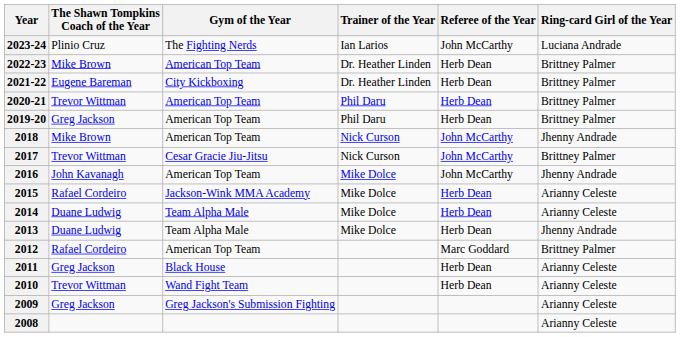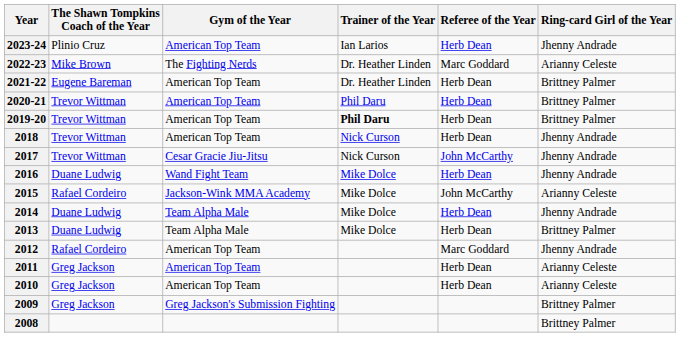 <table class="wikitable">
 <tr>
 <th>Year</th>
 <th>The Shawn Tompkins<br>Coach of the Year</th>
 <th>Gym of the Year</th>
 <th>Trainer of the Year</th>
 <th>Referee of the Year</th>
 <th>Ring-card Girl of the Year</th>
 </tr>
 <tr>
 <th>2023-24</th>
 <td> Plinio Cruz</td>
-<td> The <a href='#'>Fighting Nerds</a></td>
+<td> <a href='#'>American Top Team</a></td>
 <td> Ian Larios</td>
-<td> John McCarthy</td>
-<td> Luciana Andrade</td>
+<td> <a href='#'>Herb Dean</a></td>
+<td> Jhenny Andrade</td>
 </tr>
 <tr>
 <th>2022-23</th>
 <td> <a href='#'>Mike Brown</a></td>
-<td> <a href='#'>American Top Team</a></td>
+<td> The <a href='#'>Fighting Nerds</a></td>
 <td> Dr. Heather Linden</td>
-<td> Herb Dean</td>
-<td> Brittney Palmer</td>
+<td> Marc Goddard</td>
+<td> Arianny Celeste</td>
 </tr>
 <tr>
 <th>2021-22</th>
 <td> <a href='#'>Eugene Bareman</a></td>
-<td> <a href='#'>City Kickboxing</a></td>
+<td> American Top Team</td>
 <td> Dr. Heather Linden</td>
 <td> Herb Dean</td>
 <td> Brittney Palmer</td>
 </tr>
 <tr>
 <th>2020-21</th>
 <td> <a href='#'>Trevor Wittman</a></td>
 <td> <a href='#'>American Top Team</a></td>
 <td> <a href='#'>Phil Daru</a></td>
 <td> <a href='#'>Herb Dean</a></td>
 <td> Brittney Palmer</td>
 </tr>
 <tr>
 <th>2019-20</th>
-<td> <a href='#'>Greg Jackson</a></td>
+<td> <a href='#'>Trevor Wittman</a></td>
 <td> American Top Team</td>
-<td> Phil Daru</td>
+<td><strong> Phil Daru</strong></td>
 <td> Herb Dean</td>
 <td> Brittney Palmer</td>
 </tr>
 <tr>
 <th>2018</th>
-<td> <a href='#'>Mike Brown</a></td>
+<td> <a href='#'>Trevor Wittman</a></td>
 <td> American Top Team</td>
 <td> <a href='#'>Nick Curson</a></td>
-<td> <a href='#'>John McCarthy</a></td>
+<td> Herb Dean</td>
 <td> Jhenny Andrade</td>
 </tr>
 <tr>
 <th>2017</th>
 <td> <a href='#'>Trevor Wittman</a></td>
 <td> <a href='#'>Cesar Gracie Jiu-Jitsu</a></td>
 <td> Nick Curson</td>
 <td> <a href='#'>John McCarthy</a></td>
-<td> Brittney Palmer</td>
+<td> Jhenny Andrade</td>
 </tr>
 <tr>
 <th>2016</th>
-<td> <a href='#'>John Kavanagh</a></td>
-<td> American Top Team</td>
+<td> <a href='#'>Duane Ludwig</a></td>
+<td> <a href='#'>Wand Fight Team</a></td>
 <td> <a href='#'>Mike Dolce</a></td>
-<td> John McCarthy</td>
+<td> <a href='#'>Herb Dean</a></td>
 <td> Jhenny Andrade</td>
 </tr>
 <tr>
 <th>2015</th>
 <td> <a href='#'>Rafael Cordeiro</a></td>
 <td> <a href='#'>Jackson-Wink MMA Academy</a></td>
 <td> Mike Dolce</td>
-<td> <a href='#'>Herb Dean</a></td>
+<td> John McCarthy</td>
 <td> Arianny Celeste</td>
 </tr>
 <tr>
 <th>2014</th>
 <td> <a href='#'>Duane Ludwig</a></td>
 <td> <a href='#'>Team Alpha Male</a></td>
 <td> Mike Dolce</td>
 <td> <a href='#'>Herb Dean</a></td>
-<td> Arianny Celeste</td>
+<td> Jhenny Andrade</td>
 </tr>
 <tr>
 <th>2013</th>
 <td> <a href='#'>Duane Ludwig</a></td>
 <td> Team Alpha Male</td>
 <td> Mike Dolce</td>
 <td> Herb Dean</td>
-<td> Jhenny Andrade</td>
+<td> Brittney Palmer</td>
 </tr>
 <tr>
 <th>2012</th>
 <td> <a href='#'>Rafael Cordeiro</a></td>
 <td> American Top Team</td>
 <td></td>
 <td> Marc Goddard</td>
-<td> Brittney Palmer</td>
+<td> Jhenny Andrade</td>
 </tr>
 <tr>
 <th>2011</th>
 <td> <a href='#'>Greg Jackson</a></td>
-<td> <a href='#'>Black House</a></td>
+<td> <a href='#'>American Top Team</a></td>
 <td></td>
 <td> Herb Dean</td>
 <td> Arianny Celeste</td>
 </tr>
 <tr>
 <th>2010</th>
-<td> <a href='#'>Trevor Wittman</a></td>
-<td> <a href='#'>Wand Fight Team</a></td>
+<td> <a href='#'>Greg Jackson</a></td>
+<td> American Top Team</td>
 <td></td>
 <td> Herb Dean</td>
 <td> Arianny Celeste</td>
 </tr>
 <tr>
 <th>2009</th>
 <td> <a href='#'>Greg Jackson</a></td>
 <td> <a href='#'>Greg Jackson's Submission Fighting</a></td>
 <td></td>
 <td></td>
-<td> Arianny Celeste</td>
+<td> Brittney Palmer</td>
 </tr>
 <tr>
 <th>2008</th>
 <td></td>
 <td></td>
 <td></td>
 <td></td>
-<td> Arianny Celeste</td>
+<td> Brittney Palmer</td>
 </tr>
 </table>
